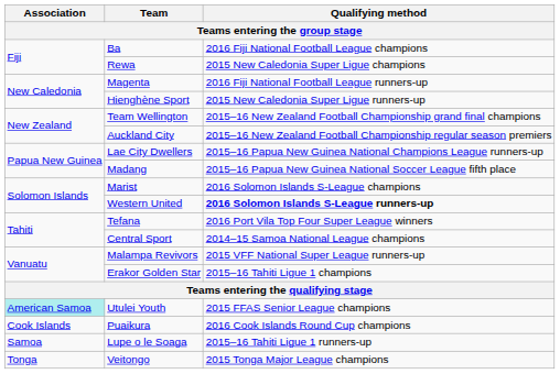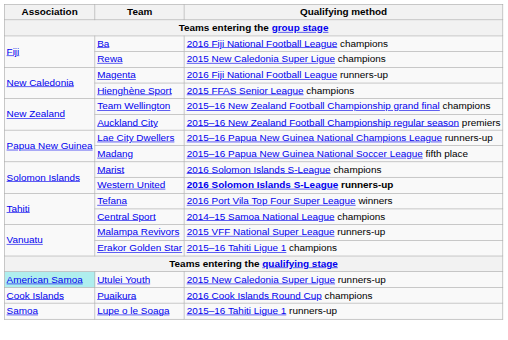 <table class="wikitable">
 <tr>
 <th>Association</th>
 <th>Team</th>
 <th>Qualifying method</th>
 </tr>
 <tr>
 <th colspan=3>Teams entering the <a href='#'>group stage</a></th>
 </tr>
 <tr>
 <td rowspan=2> <a href='#'>Fiji</a></td>
 <td><a href='#'>Ba</a></td>
 <td><a href='#'>2016 Fiji National Football League</a> champions</td>
 </tr>
 <tr>
 <td><a href='#'>Rewa</a></td>
 <td><a href='#'>2015 New Caledonia Super Ligue</a> champions</td>
 </tr>
 <tr>
 <td rowspan=2> <a href='#'>New Caledonia</a></td>
 <td><a href='#'>Magenta</a></td>
 <td><a href='#'>2016 Fiji National Football League</a> runners-up</td>
 </tr>
 <tr>
 <td><a href='#'>Hienghène Sport</a></td>
-<td><a href='#'>2015 New Caledonia Super Ligue</a> runners-up</td>
+<td><a href='#'>2015 FFAS Senior League</a> champions</td>
 </tr>
 <tr>
 <td rowspan=2> <a href='#'>New Zealand</a></td>
 <td><a href='#'>Team Wellington</a></td>
 <td><a href='#'>2015–16 New Zealand Football Championship grand final</a> champions</td>
 </tr>
 <tr>
 <td><a href='#'>Auckland City</a></td>
 <td><a href='#'>2015–16 New Zealand Football Championship regular season</a> premiers</td>
 </tr>
 <tr>
 <td rowspan=2> <a href='#'>Papua New Guinea</a></td>
 <td><a href='#'>Lae City Dwellers</a></td>
 <td><a href='#'>2015–16 Papua New Guinea National Champions League</a> runners-up</td>
 </tr>
 <tr>
 <td><a href='#'>Madang</a></td>
 <td><a href='#'>2015–16 Papua New Guinea National Soccer League</a> fifth place</td>
 </tr>
 <tr>
 <td rowspan=2> <a href='#'>Solomon Islands</a></td>
 <td><a href='#'>Marist</a></td>
 <td><a href='#'>2016 Solomon Islands S-League</a> champions</td>
 </tr>
 <tr>
 <td><a href='#'>Western United</a></td>
 <td><strong><a href='#'>2016 Solomon Islands S-League</a> runners-up</strong></td>
 </tr>
 <tr>
 <td rowspan=2> <a href='#'>Tahiti</a></td>
 <td><a href='#'>Tefana</a></td>
 <td><a href='#'>2016 Port Vila Top Four Super League</a> winners</td>
 </tr>
 <tr>
 <td><a href='#'>Central Sport</a></td>
 <td><a href='#'>2014–15 Samoa National League</a> champions</td>
 </tr>
 <tr>
 <td rowspan=2> <a href='#'>Vanuatu</a></td>
 <td><a href='#'>Malampa Revivors</a></td>
 <td><a href='#'>2015 VFF National Super League</a> runners-up</td>
 </tr>
 <tr>
 <td><a href='#'>Erakor Golden Star</a></td>
 <td><a href='#'>2015–16 Tahiti Ligue 1</a> champions</td>
 </tr>
 <tr>
 <th colspan=3>Teams entering the <a href='#'>qualifying stage</a></th>
 </tr>
 <tr>
 <td style="background: paleturquoise;"> <a href='#'>American Samoa</a></td>
 <td><a href='#'>Utulei Youth</a></td>
-<td><a href='#'>2015 FFAS Senior League</a> champions</td>
+<td><a href='#'>2015 New Caledonia Super Ligue</a> runners-up</td>
 </tr>
 <tr>
 <td> <a href='#'>Cook Islands</a></td>
 <td><a href='#'>Puaikura</a></td>
 <td><a href='#'>2016 Cook Islands Round Cup</a> champions</td>
 </tr>
 <tr>
 <td> <a href='#'>Samoa</a></td>
 <td><a href='#'>Lupe o le Soaga</a></td>
 <td><a href='#'>2015–16 Tahiti Ligue 1</a> runners-up</td>
 </tr>
-<tr>
-<td> <a href='#'>Tonga</a></td>
-<td><a href='#'>Veitongo</a></td>
-<td><a href='#'>2015 Tonga Major League</a> champions</td>
-</tr>
 </table>
